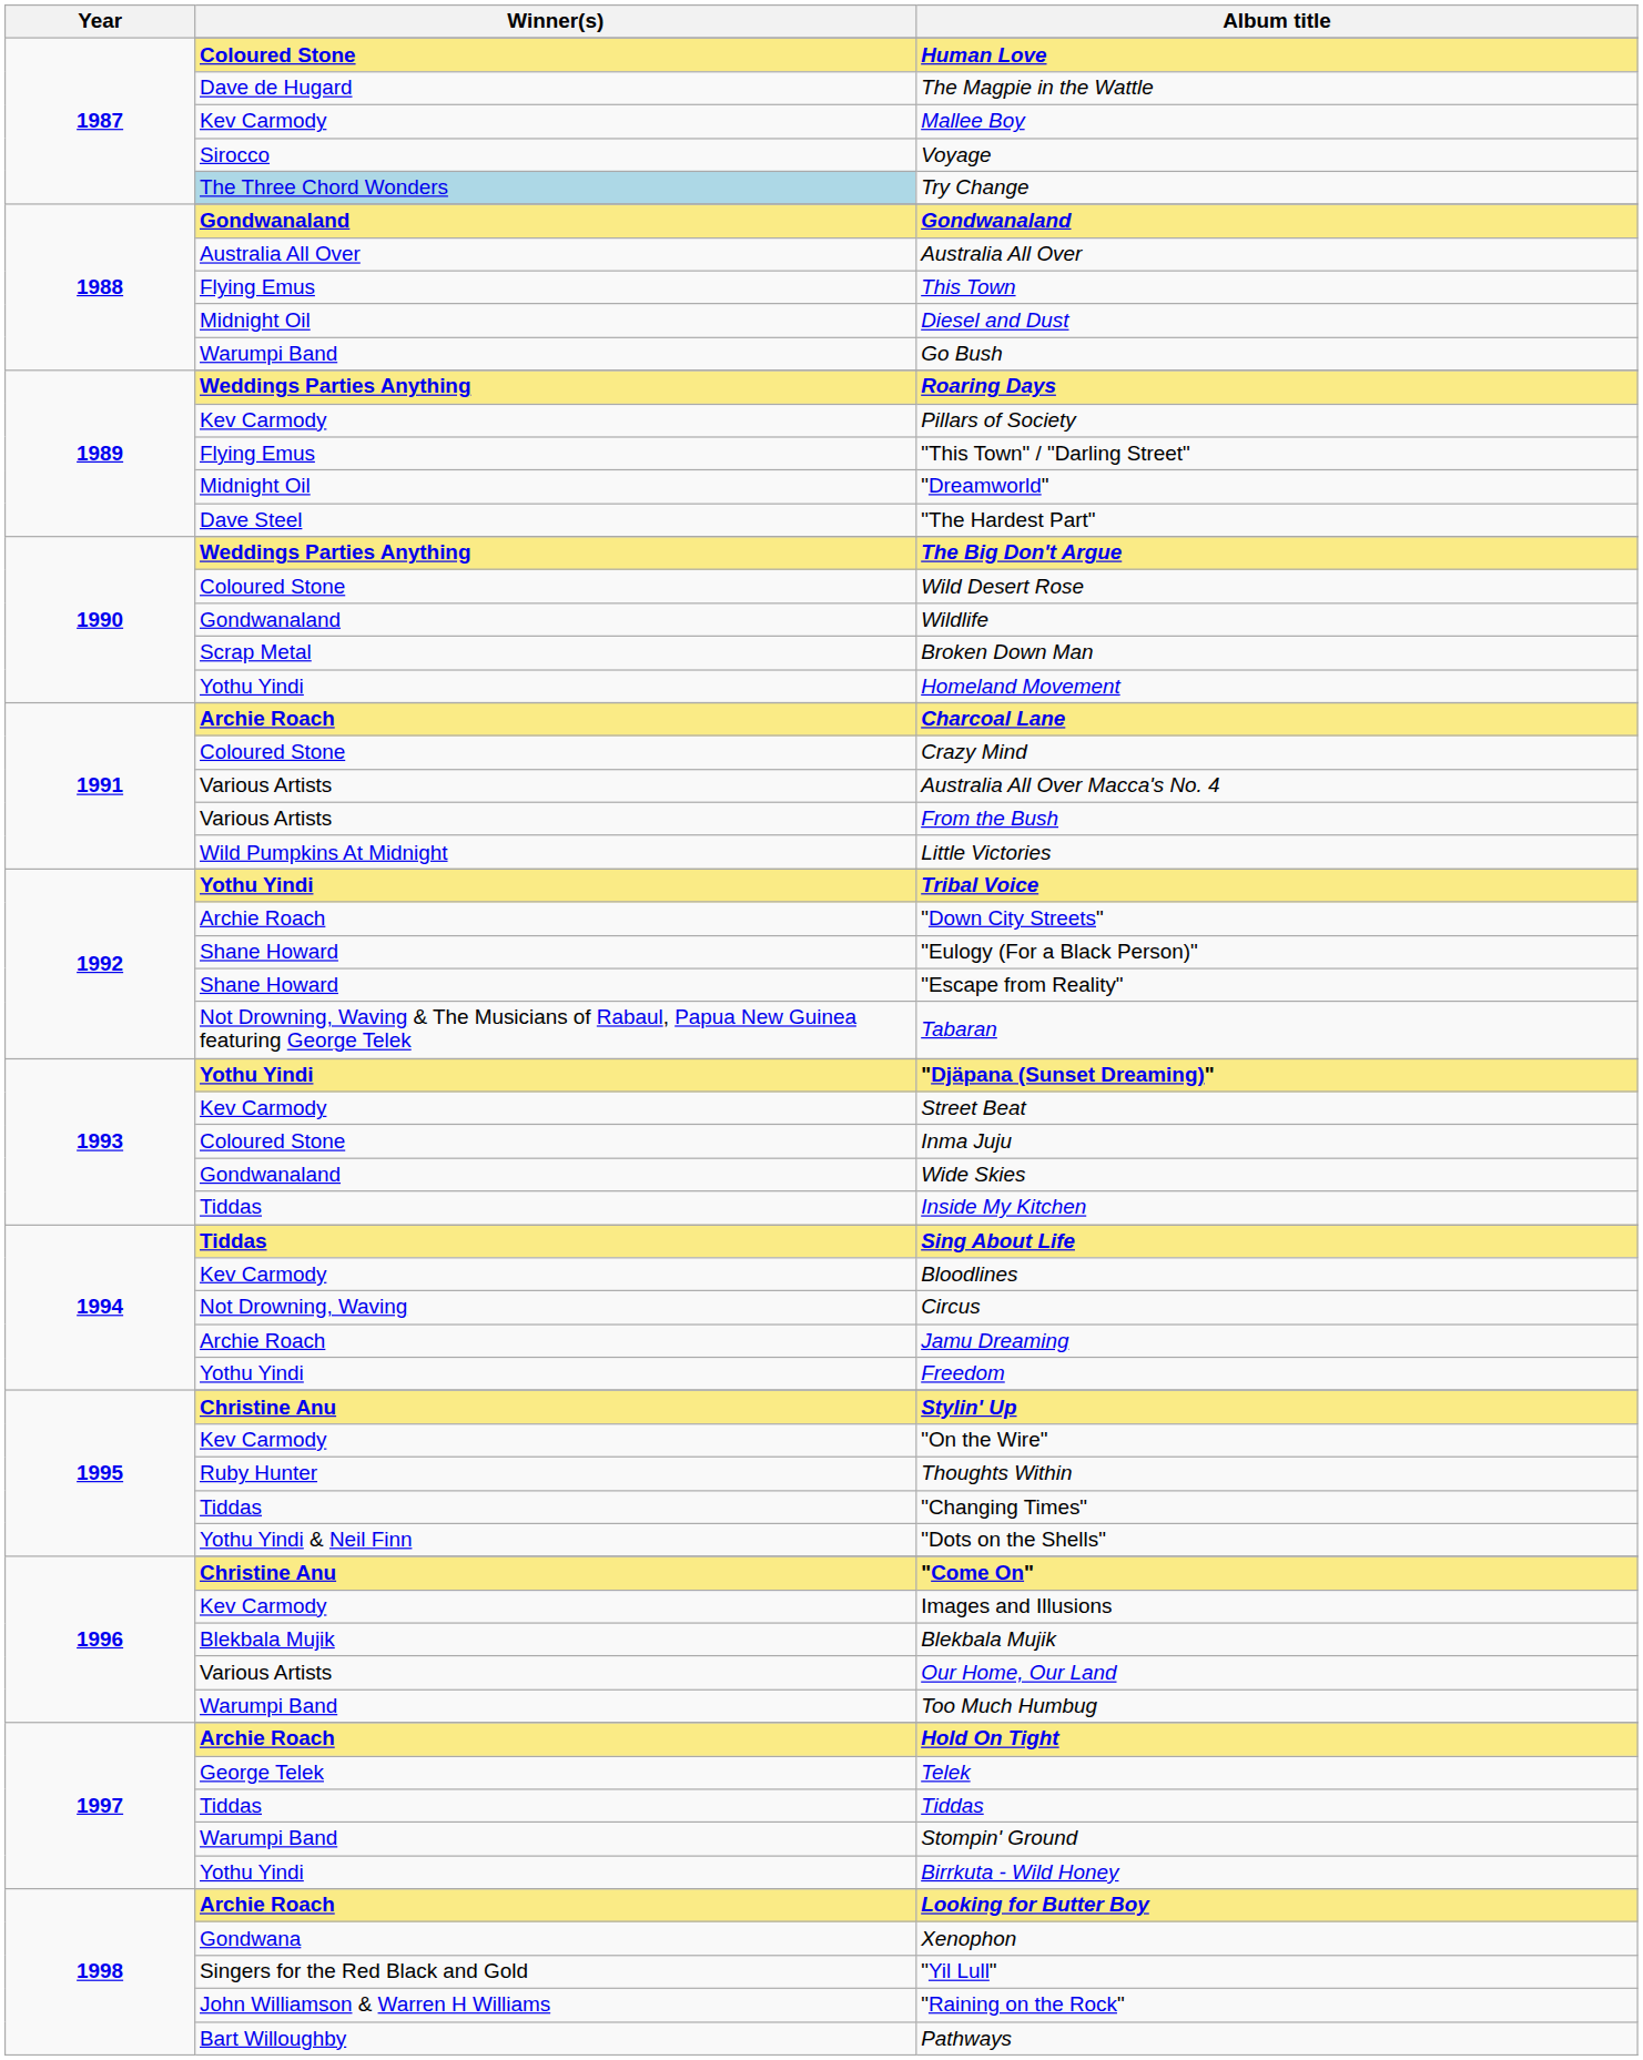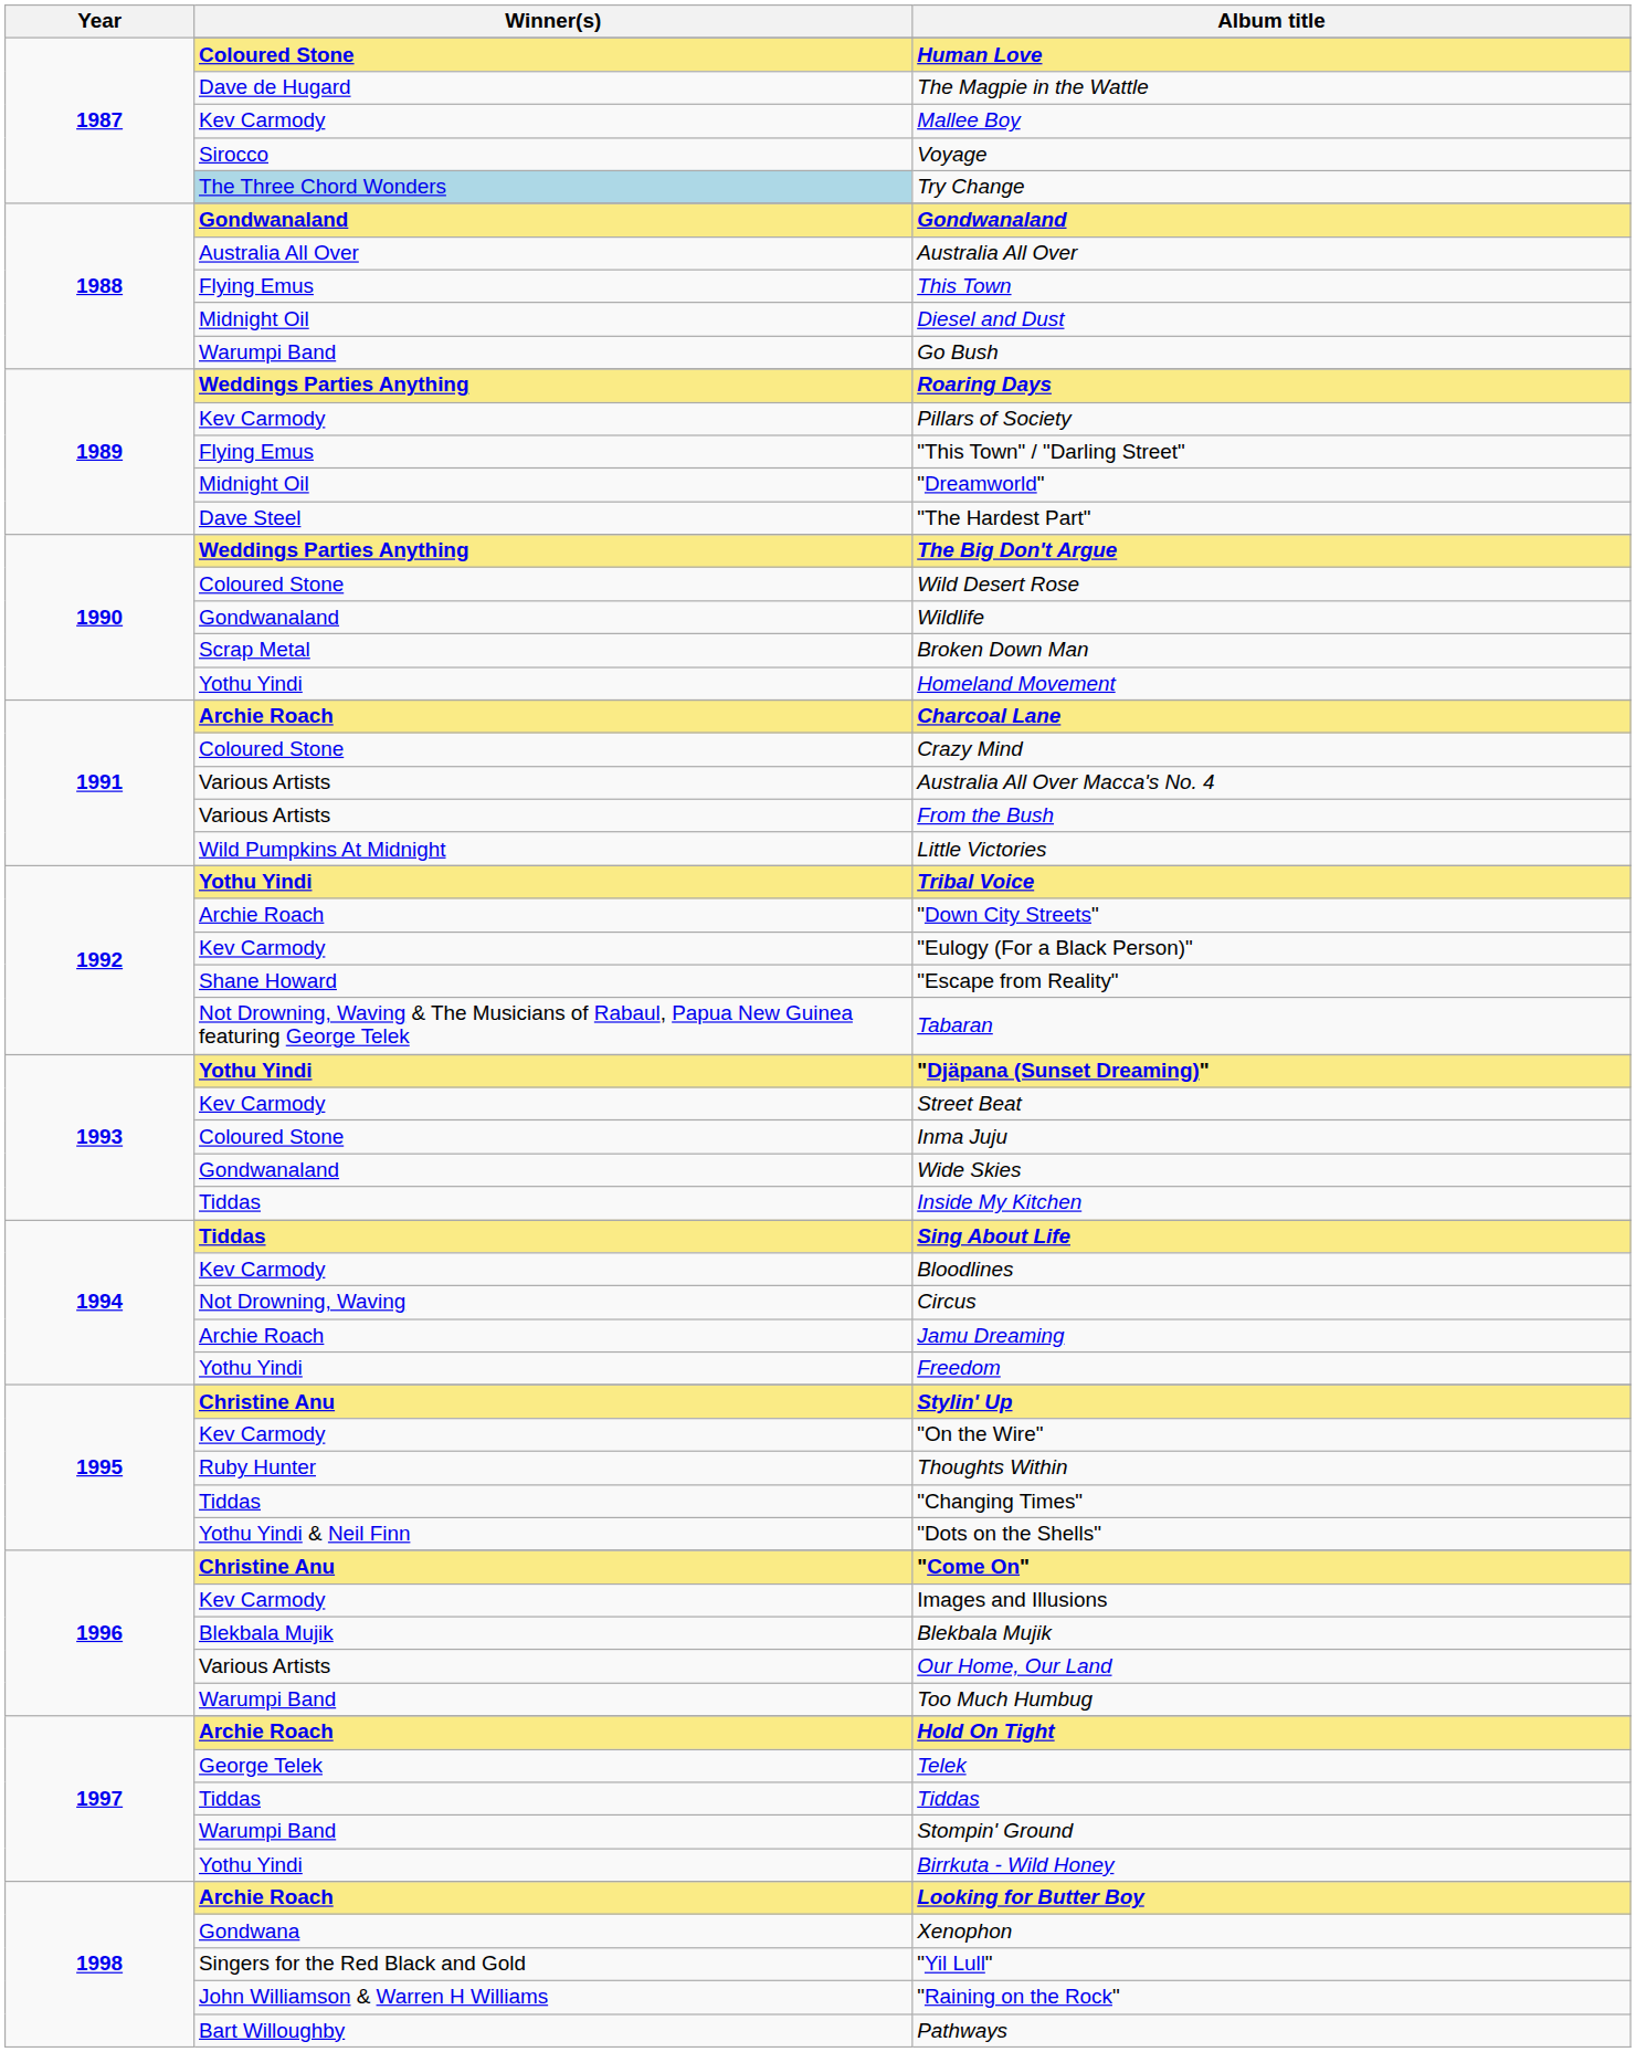 <table class="sortable wikitable">
 <tr>
 <th width="5%">Year</th>
 <th width="19%">Winner(s)</th>
 <th width="19%">Album title</th>
 </tr>
 <tr>
 <td rowspan="6" align="center"><strong><a href='#'>1987</a></strong><br></td>
 </tr>
 <tr style="background:#FAEB86">
 <td><strong><a href='#'>Coloured Stone</a></strong></td>
 <td><strong><em><a href='#'>Human Love</a></em></strong></td>
 </tr>
 <tr>
 <td><a href='#'>Dave de Hugard</a></td>
 <td><em>The Magpie in the Wattle</em></td>
 </tr>
 <tr>
 <td><a href='#'>Kev Carmody</a></td>
 <td><em><a href='#'>Mallee Boy</a></em></td>
 </tr>
 <tr>
 <td><a href='#'>Sirocco</a></td>
 <td><em>Voyage</em></td>
 </tr>
 <tr>
 <td style="background: lightblue;"><a href='#'>The Three Chord Wonders</a></td>
 <td><em>Try Change</em></td>
 </tr>
 <tr>
 <td rowspan="6" align="center"><strong><a href='#'>1988</a></strong><br></td>
 </tr>
 <tr style="background:#FAEB86">
 <td><strong><a href='#'>Gondwanaland</a></strong></td>
 <td><strong><em><a href='#'>Gondwanaland</a></em></strong></td>
 </tr>
 <tr>
 <td><a href='#'>Australia All Over</a></td>
 <td><em>Australia All Over</em></td>
 </tr>
 <tr>
 <td><a href='#'>Flying Emus</a></td>
 <td><em><a href='#'>This Town</a></em></td>
 </tr>
 <tr>
 <td><a href='#'>Midnight Oil</a></td>
 <td><em><a href='#'>Diesel and Dust</a></em></td>
 </tr>
 <tr>
 <td><a href='#'>Warumpi Band</a></td>
 <td><em>Go Bush</em></td>
 </tr>
 <tr>
 <td rowspan="6" align="center"><strong><a href='#'>1989</a></strong><br></td>
 </tr>
 <tr style="background:#FAEB86">
 <td><strong><a href='#'>Weddings Parties Anything</a></strong></td>
 <td><strong><em><a href='#'>Roaring Days</a></em></strong></td>
 </tr>
 <tr>
 <td><a href='#'>Kev Carmody</a></td>
 <td><em>Pillars of Society</em></td>
 </tr>
 <tr>
 <td><a href='#'>Flying Emus</a></td>
 <td>"This Town" / "Darling Street"</td>
 </tr>
 <tr>
 <td><a href='#'>Midnight Oil</a></td>
 <td>"<a href='#'>Dreamworld</a>"</td>
 </tr>
 <tr>
 <td><a href='#'>Dave Steel</a></td>
 <td>"The Hardest Part"</td>
 </tr>
 <tr>
 <td rowspan="6" align="center"><strong><a href='#'>1990</a></strong><br></td>
 </tr>
 <tr style="background:#FAEB86">
 <td><strong><a href='#'>Weddings Parties Anything</a></strong></td>
 <td><strong><em><a href='#'>The Big Don't Argue</a></em></strong></td>
 </tr>
 <tr>
 <td><a href='#'>Coloured Stone</a></td>
 <td><em>Wild Desert Rose</em></td>
 </tr>
 <tr>
 <td><a href='#'>Gondwanaland</a></td>
 <td><em>Wildlife</em></td>
 </tr>
 <tr>
 <td><a href='#'>Scrap Metal</a></td>
 <td><em>Broken Down Man</em></td>
 </tr>
 <tr>
 <td><a href='#'>Yothu Yindi</a></td>
 <td><em><a href='#'>Homeland Movement</a></em></td>
 </tr>
 <tr>
 <td rowspan="6" align="center"><strong><a href='#'>1991</a></strong><br></td>
 </tr>
 <tr style="background:#FAEB86">
 <td><strong><a href='#'>Archie Roach</a></strong></td>
 <td><strong><em><a href='#'>Charcoal Lane</a></em></strong></td>
 </tr>
 <tr>
 <td><a href='#'>Coloured Stone</a></td>
 <td><em>Crazy Mind</em></td>
 </tr>
 <tr>
 <td>Various Artists</td>
 <td><em>Australia All Over Macca's No. 4</em></td>
 </tr>
 <tr>
 <td>Various Artists</td>
 <td><em><a href='#'>From the Bush</a></em></td>
 </tr>
 <tr>
 <td><a href='#'>Wild Pumpkins At Midnight</a></td>
 <td><em>Little Victories</em></td>
 </tr>
 <tr>
 <td rowspan="6" align="center"><strong><a href='#'>1992</a></strong><br></td>
 </tr>
 <tr style="background:#FAEB86">
 <td><strong><a href='#'>Yothu Yindi</a></strong></td>
 <td><strong><em><a href='#'>Tribal Voice</a></em></strong></td>
 </tr>
 <tr>
 <td><a href='#'>Archie Roach</a></td>
 <td>"<a href='#'>Down City Streets</a>"</td>
 </tr>
 <tr>
-<td><a href='#'>Shane Howard</a></td>
+<td><a href='#'>Kev Carmody</a></td>
 <td>"Eulogy (For a Black Person)"</td>
 </tr>
 <tr>
 <td><a href='#'>Shane Howard</a></td>
 <td>"Escape from Reality"</td>
 </tr>
 <tr>
 <td><a href='#'>Not Drowning, Waving</a> & The Musicians of <a href='#'>Rabaul</a>, <a href='#'>Papua New Guinea</a> featuring <a href='#'>George Telek</a></td>
 <td><em><a href='#'>Tabaran</a></em></td>
 </tr>
 <tr>
 <td rowspan="6" align="center"><strong><a href='#'>1993</a></strong><br></td>
 </tr>
 <tr style="background:#FAEB86">
 <td><strong><a href='#'>Yothu Yindi</a></strong></td>
 <td><strong>"<a href='#'>Djäpana (Sunset Dreaming)</a>"</strong></td>
 </tr>
 <tr>
 <td><a href='#'>Kev Carmody</a></td>
 <td><em>Street Beat</em></td>
 </tr>
 <tr>
 <td><a href='#'>Coloured Stone</a></td>
 <td><em>Inma Juju</em></td>
 </tr>
 <tr>
 <td><a href='#'>Gondwanaland</a></td>
 <td><em>Wide Skies</em></td>
 </tr>
 <tr>
 <td><a href='#'>Tiddas</a></td>
 <td><em><a href='#'>Inside My Kitchen</a></em></td>
 </tr>
 <tr>
 <td rowspan="6" align="center"><strong><a href='#'>1994</a></strong><br></td>
 </tr>
 <tr style="background:#FAEB86">
 <td><strong><a href='#'>Tiddas</a></strong></td>
 <td><strong><em><a href='#'>Sing About Life</a></em></strong></td>
 </tr>
 <tr>
 <td><a href='#'>Kev Carmody</a></td>
 <td><em>Bloodlines</em></td>
 </tr>
 <tr>
 <td><a href='#'>Not Drowning, Waving</a></td>
 <td><em>Circus</em></td>
 </tr>
 <tr>
 <td><a href='#'>Archie Roach</a></td>
 <td><em><a href='#'>Jamu Dreaming</a></em></td>
 </tr>
 <tr>
 <td><a href='#'>Yothu Yindi</a></td>
 <td><em><a href='#'>Freedom</a></em></td>
 </tr>
 <tr>
 <td rowspan="6" align="center"><strong><a href='#'>1995</a></strong><br></td>
 </tr>
 <tr style="background:#FAEB86">
 <td><strong><a href='#'>Christine Anu</a></strong></td>
 <td><strong><em><a href='#'>Stylin' Up</a></em></strong></td>
 </tr>
 <tr>
 <td><a href='#'>Kev Carmody</a></td>
 <td>"On the Wire"</td>
 </tr>
 <tr>
 <td><a href='#'>Ruby Hunter</a></td>
 <td><em>Thoughts Within</em></td>
 </tr>
 <tr>
 <td><a href='#'>Tiddas</a></td>
 <td>"Changing Times"</td>
 </tr>
 <tr>
 <td><a href='#'>Yothu Yindi</a> & <a href='#'>Neil Finn</a></td>
 <td>"Dots on the Shells"</td>
 </tr>
 <tr>
 <td rowspan="6" align="center"><strong><a href='#'>1996</a></strong><br></td>
 </tr>
 <tr style="background:#FAEB86">
 <td><strong><a href='#'>Christine Anu</a></strong></td>
 <td><strong>"<a href='#'>Come On</a>"</strong></td>
 </tr>
 <tr>
 <td><a href='#'>Kev Carmody</a></td>
 <td>Images and Illusions</td>
 </tr>
 <tr>
 <td><a href='#'>Blekbala Mujik</a></td>
 <td><em>Blekbala Mujik</em></td>
 </tr>
 <tr>
 <td>Various Artists</td>
 <td><em><a href='#'>Our Home, Our Land</a></em></td>
 </tr>
 <tr>
 <td><a href='#'>Warumpi Band</a></td>
 <td><em>Too Much Humbug</em></td>
 </tr>
 <tr>
 <td rowspan="6" align="center"><strong><a href='#'>1997</a></strong><br></td>
 </tr>
 <tr style="background:#FAEB86">
 <td><strong><a href='#'>Archie Roach</a></strong></td>
 <td><strong><em><a href='#'>Hold On Tight</a></em></strong></td>
 </tr>
 <tr>
 <td><a href='#'>George Telek</a></td>
 <td><em><a href='#'>Telek</a></em></td>
 </tr>
 <tr>
 <td><a href='#'>Tiddas</a></td>
 <td><em><a href='#'>Tiddas</a></em></td>
 </tr>
 <tr>
 <td><a href='#'>Warumpi Band</a></td>
 <td><em>Stompin' Ground</em></td>
 </tr>
 <tr>
 <td><a href='#'>Yothu Yindi</a></td>
 <td><em><a href='#'>Birrkuta - Wild Honey</a> </em></td>
 </tr>
 <tr>
 <td rowspan="6" align="center"><strong><a href='#'>1998</a></strong><br></td>
 </tr>
 <tr style="background:#FAEB86">
 <td><strong><a href='#'>Archie Roach</a></strong></td>
 <td><strong><em><a href='#'>Looking for Butter Boy</a></em></strong></td>
 </tr>
 <tr>
 <td><a href='#'>Gondwana</a></td>
 <td><em>Xenophon</em></td>
 </tr>
 <tr>
 <td>Singers for the Red Black and Gold</td>
 <td>"<a href='#'>Yil Lull</a>"</td>
 </tr>
 <tr>
 <td><a href='#'>John Williamson</a> & <a href='#'>Warren H Williams</a></td>
 <td>"<a href='#'>Raining on the Rock</a>"</td>
 </tr>
 <tr>
 <td><a href='#'>Bart Willoughby</a></td>
 <td><em>Pathways</em></td>
 </tr>
 </table>
